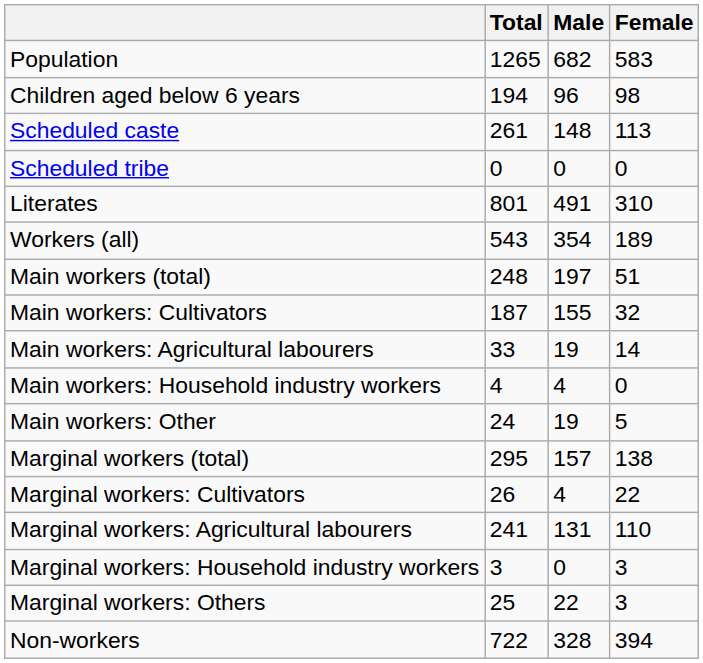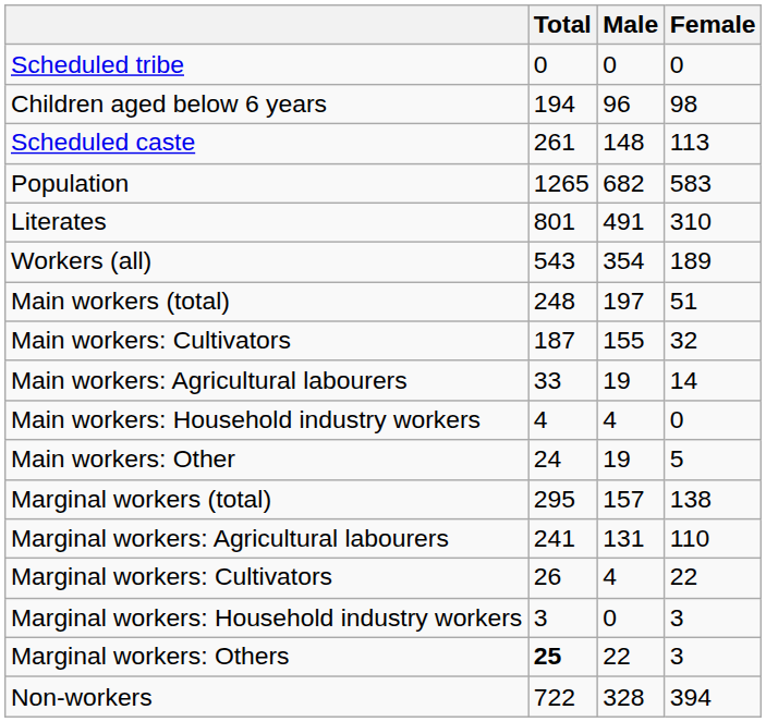 <table class="wikitable sortable">
 <tr>
 <th></th>
 <th>Total</th>
 <th>Male</th>
 <th>Female</th>
 </tr>
 <tr>
-<td>Population</td>
-<td>1265</td>
-<td>682</td>
-<td>583</td>
+<td><a href='#'>Scheduled tribe</a></td>
+<td>0</td>
+<td>0</td>
+<td>0</td>
 </tr>
 <tr>
 <td>Children aged below 6 years</td>
 <td>194</td>
 <td>96</td>
 <td>98</td>
 </tr>
 <tr>
 <td><a href='#'>Scheduled caste</a></td>
 <td>261</td>
 <td>148</td>
 <td>113</td>
 </tr>
 <tr>
-<td><a href='#'>Scheduled tribe</a></td>
-<td>0</td>
-<td>0</td>
-<td>0</td>
+<td>Population</td>
+<td>1265</td>
+<td>682</td>
+<td>583</td>
 </tr>
 <tr>
 <td>Literates</td>
 <td>801</td>
 <td>491</td>
 <td>310</td>
 </tr>
 <tr>
 <td>Workers (all)</td>
 <td>543</td>
 <td>354</td>
 <td>189</td>
 </tr>
 <tr>
 <td>Main workers (total)</td>
 <td>248</td>
 <td>197</td>
 <td>51</td>
 </tr>
 <tr>
 <td>Main workers: Cultivators</td>
 <td>187</td>
 <td>155</td>
 <td>32</td>
 </tr>
 <tr>
 <td>Main workers: Agricultural labourers</td>
 <td>33</td>
 <td>19</td>
 <td>14</td>
 </tr>
 <tr>
 <td>Main workers: Household industry workers</td>
 <td>4</td>
 <td>4</td>
 <td>0</td>
 </tr>
 <tr>
 <td>Main workers: Other</td>
 <td>24</td>
 <td>19</td>
 <td>5</td>
 </tr>
 <tr>
 <td>Marginal workers (total)</td>
 <td>295</td>
 <td>157</td>
 <td>138</td>
 </tr>
 <tr>
+<td>Marginal workers: Agricultural labourers</td>
+<td>241</td>
+<td>131</td>
+<td>110</td>
+</tr>
+<tr>
 <td>Marginal workers: Cultivators</td>
 <td>26</td>
 <td>4</td>
 <td>22</td>
-</tr>
-<tr>
-<td>Marginal workers: Agricultural labourers</td>
-<td>241</td>
-<td>131</td>
-<td>110</td>
 </tr>
 <tr>
 <td>Marginal workers: Household industry workers</td>
 <td>3</td>
 <td>0</td>
 <td>3</td>
 </tr>
 <tr>
 <td>Marginal workers: Others</td>
-<td>25</td>
+<td><strong>25</strong></td>
 <td>22</td>
 <td>3</td>
 </tr>
 <tr>
 <td>Non-workers</td>
 <td>722</td>
 <td>328</td>
 <td>394</td>
 </tr>
 </table>
